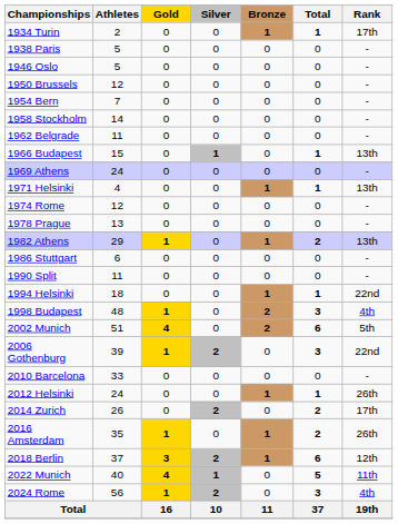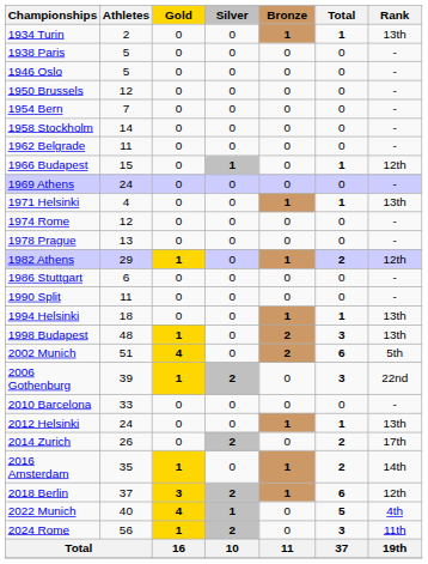 <table class="wikitable" width=40% style="font-size:90%; text-align:center;">
 <tr>
 <th>Championships</th>
 <th>Athletes</th>
 <td style="background:gold; width:4.5em; font-weight:bold;">Gold</td>
 <td style="background:silver; width:4.5em; font-weight:bold;">Silver</td>
 <td style="background:#cc9966; width:4.5em; font-weight:bold;">Bronze</td>
 <th style="width:4.5em; font-weight:bold;">Total</th>
 <th style="width:4.5em; font-weight:bold;">Rank</th>
 </tr>
 <tr>
 <td align=left><a href='#'>1934 Turin</a></td>
 <td>2</td>
 <td>0</td>
 <td>0</td>
 <td style="background:#cc9966;"><strong>1</strong></td>
 <td><strong>1</strong></td>
-<td>17th</td>
+<td>13th</td>
 </tr>
 <tr>
 <td align=left><a href='#'>1938 Paris</a></td>
 <td>5</td>
 <td>0</td>
 <td>0</td>
 <td>0</td>
 <td>0</td>
 <td>-</td>
 </tr>
 <tr>
 <td align=left><a href='#'>1946 Oslo</a></td>
 <td>5</td>
 <td>0</td>
 <td>0</td>
 <td>0</td>
 <td>0</td>
 <td>-</td>
 </tr>
 <tr>
 <td align=left><a href='#'>1950 Brussels</a></td>
 <td>12</td>
 <td>0</td>
 <td>0</td>
 <td>0</td>
 <td>0</td>
 <td>-</td>
 </tr>
 <tr>
 <td align=left><a href='#'>1954 Bern</a></td>
 <td>7</td>
 <td>0</td>
 <td>0</td>
 <td>0</td>
 <td>0</td>
 <td>-</td>
 </tr>
 <tr>
 <td align=left><a href='#'>1958 Stockholm</a></td>
 <td>14</td>
 <td>0</td>
 <td>0</td>
 <td>0</td>
 <td>0</td>
 <td>-</td>
 </tr>
 <tr>
 <td align=left><a href='#'>1962 Belgrade</a></td>
 <td>11</td>
 <td>0</td>
 <td>0</td>
 <td>0</td>
 <td>0</td>
 <td>-</td>
 </tr>
 <tr>
 <td align=left><a href='#'>1966 Budapest</a></td>
 <td>15</td>
 <td>0</td>
 <td style="background:silver;"><strong>1</strong></td>
 <td>0</td>
 <td><strong>1</strong></td>
-<td>13th</td>
+<td>12th</td>
 </tr>
 <tr style="background:#ccccff">
 <td align=left><a href='#'>1969 Athens</a></td>
 <td>24</td>
 <td>0</td>
 <td>0</td>
 <td>0</td>
 <td>0</td>
 <td>-</td>
 </tr>
 <tr>
 <td align=left><a href='#'>1971 Helsinki</a></td>
 <td>4</td>
 <td>0</td>
 <td>0</td>
 <td style="background:#cc9966;"><strong>1</strong></td>
 <td><strong>1</strong></td>
 <td>13th</td>
 </tr>
 <tr>
 <td align=left><a href='#'>1974 Rome</a></td>
 <td>12</td>
 <td>0</td>
 <td>0</td>
 <td>0</td>
 <td>0</td>
 <td>-</td>
 </tr>
 <tr>
 <td align=left><a href='#'>1978 Prague</a></td>
 <td>13</td>
 <td>0</td>
 <td>0</td>
 <td>0</td>
 <td>0</td>
 <td>-</td>
 </tr>
 <tr style="background:#ccccff">
 <td align=left><a href='#'>1982 Athens</a></td>
 <td>29</td>
 <td style="background:gold;"><strong>1</strong></td>
 <td>0</td>
 <td style="background:#cc9966;"><strong>1</strong></td>
 <td><strong>2</strong></td>
-<td>13th</td>
+<td>12th</td>
 </tr>
 <tr>
 <td align=left><a href='#'>1986 Stuttgart</a></td>
 <td>6</td>
 <td>0</td>
 <td>0</td>
 <td>0</td>
 <td>0</td>
 <td>-</td>
 </tr>
 <tr>
 <td align=left><a href='#'>1990 Split</a></td>
 <td>11</td>
 <td>0</td>
 <td>0</td>
 <td>0</td>
 <td>0</td>
 <td>-</td>
 </tr>
 <tr>
 <td align=left><a href='#'>1994 Helsinki</a></td>
 <td>18</td>
 <td>0</td>
 <td>0</td>
 <td style="background:#cc9966;"><strong>1</strong></td>
 <td><strong>1</strong></td>
-<td>22nd</td>
+<td>13th</td>
 </tr>
 <tr>
 <td align=left><a href='#'>1998 Budapest</a></td>
 <td>48</td>
 <td style="background:gold;"><strong>1</strong></td>
 <td>0</td>
 <td style="background:#cc9966;"><strong>2</strong></td>
 <td><strong>3</strong></td>
-<td><a href='#'>4th</a></td>
+<td>13th</td>
 </tr>
 <tr>
 <td align=left><a href='#'>2002 Munich</a></td>
 <td>51</td>
 <td style="background:gold;"><strong>4</strong></td>
 <td>0</td>
 <td style="background:#cc9966;"><strong>2</strong></td>
 <td><strong>6</strong></td>
 <td>5th</td>
 </tr>
 <tr>
 <td align=left><a href='#'>2006 Gothenburg</a></td>
 <td>39</td>
 <td style="background:gold;"><strong>1</strong></td>
 <td style="background:silver;"><strong>2</strong></td>
 <td>0</td>
 <td><strong>3</strong></td>
 <td>22nd</td>
 </tr>
 <tr>
 <td align=left><a href='#'>2010 Barcelona</a></td>
 <td>33</td>
 <td>0</td>
 <td>0</td>
 <td>0</td>
 <td>0</td>
 <td>-</td>
 </tr>
 <tr>
 <td align=left><a href='#'>2012 Helsinki</a></td>
 <td>24</td>
 <td>0</td>
 <td>0</td>
 <td style="background:#cc9966;"><strong>1</strong></td>
 <td><strong>1</strong></td>
-<td>26th</td>
+<td>13th</td>
 </tr>
 <tr>
 <td align=left><a href='#'>2014 Zurich</a></td>
 <td>26</td>
 <td>0</td>
 <td style="background:silver;"><strong>2</strong></td>
 <td>0</td>
 <td><strong>2</strong></td>
 <td>17th</td>
 </tr>
 <tr>
 <td align=left><a href='#'>2016 Amsterdam</a></td>
 <td>35</td>
 <td style="background:gold;"><strong>1</strong></td>
 <td>0</td>
 <td style="background:#cc9966;"><strong>1</strong></td>
 <td><strong>2</strong></td>
-<td>26th</td>
+<td>14th</td>
 </tr>
 <tr>
 <td align=left><a href='#'>2018 Berlin</a></td>
 <td>37</td>
 <td style="background:gold;"><strong>3</strong></td>
 <td style="background:silver;"><strong>2</strong></td>
 <td style="background:#cc9966;"><strong>1</strong></td>
 <td><strong>6</strong></td>
 <td>12th</td>
 </tr>
 <tr>
 <td align=left><a href='#'>2022 Munich</a></td>
 <td>40</td>
 <td style="background:gold;"><strong>4</strong></td>
 <td style="background:silver;"><strong>1</strong></td>
 <td>0</td>
 <td><strong>5</strong></td>
-<td><a href='#'>11th</a></td>
+<td><a href='#'>4th</a></td>
 </tr>
 <tr>
 <td align=left><a href='#'>2024 Rome</a></td>
 <td>56</td>
 <td style="background:gold;"><strong>1</strong></td>
 <td style="background:silver;"><strong>2</strong></td>
 <td>0</td>
 <td><strong>3</strong></td>
-<td><a href='#'>4th</a></td>
+<td><a href='#'>11th</a></td>
 </tr>
 <tr>
 <th colspan=2>Total</th>
 <th><strong>16</strong></th>
 <th><strong>10</strong></th>
 <th><strong>11</strong></th>
 <th><strong>37</strong></th>
 <th>19th</th>
 </tr>
 <tr class="sortbottom">
 </tr>
 </table>
